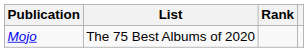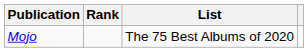 <table class="sortable wikitable">
 <tr>
 <th>Publication</th>
+<th>Rank</th>
 <th>List</th>
-<th>Rank</th>
 <th class="unsortable"></th>
 </tr>
 <tr>
 <td><em><a href='#'>Mojo</a></em></td>
+<td></td>
 <td>The 75 Best Albums of 2020</td>
-<td></td>
 <td></td>
 </tr>
 </table>
